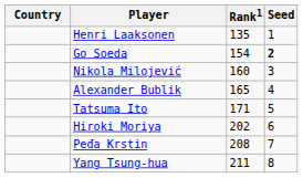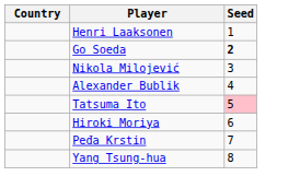 <table class="sortable wikitable">
 <tr>
 <th width="70">Country</th>
 <th width="175">Player</th>
-<th>Rank<sup>1</sup></th>
 <th>Seed</th>
 </tr>
 <tr>
 <td></td>
 <td><a href='#'>Henri Laaksonen</a></td>
-<td>135</td>
 <td>1</td>
 </tr>
 <tr>
 <td></td>
 <td><a href='#'>Go Soeda</a></td>
-<td>154</td>
 <td><strong>2</strong></td>
 </tr>
 <tr>
 <td></td>
 <td><a href='#'>Nikola Milojević</a></td>
-<td>160</td>
 <td>3</td>
 </tr>
 <tr>
 <td></td>
 <td><a href='#'>Alexander Bublik</a></td>
-<td>165</td>
 <td>4</td>
 </tr>
 <tr>
 <td></td>
 <td><a href='#'>Tatsuma Ito</a></td>
-<td>171</td>
-<td>5</td>
+<td style="background: pink;">5</td>
 </tr>
 <tr>
 <td></td>
 <td><a href='#'>Hiroki Moriya</a></td>
-<td>202</td>
 <td>6</td>
 </tr>
 <tr>
 <td></td>
 <td><a href='#'>Peđa Krstin</a></td>
-<td>208</td>
 <td>7</td>
 </tr>
 <tr>
 <td></td>
 <td><a href='#'>Yang Tsung-hua</a></td>
-<td>211</td>
 <td>8</td>
 </tr>
 </table>
